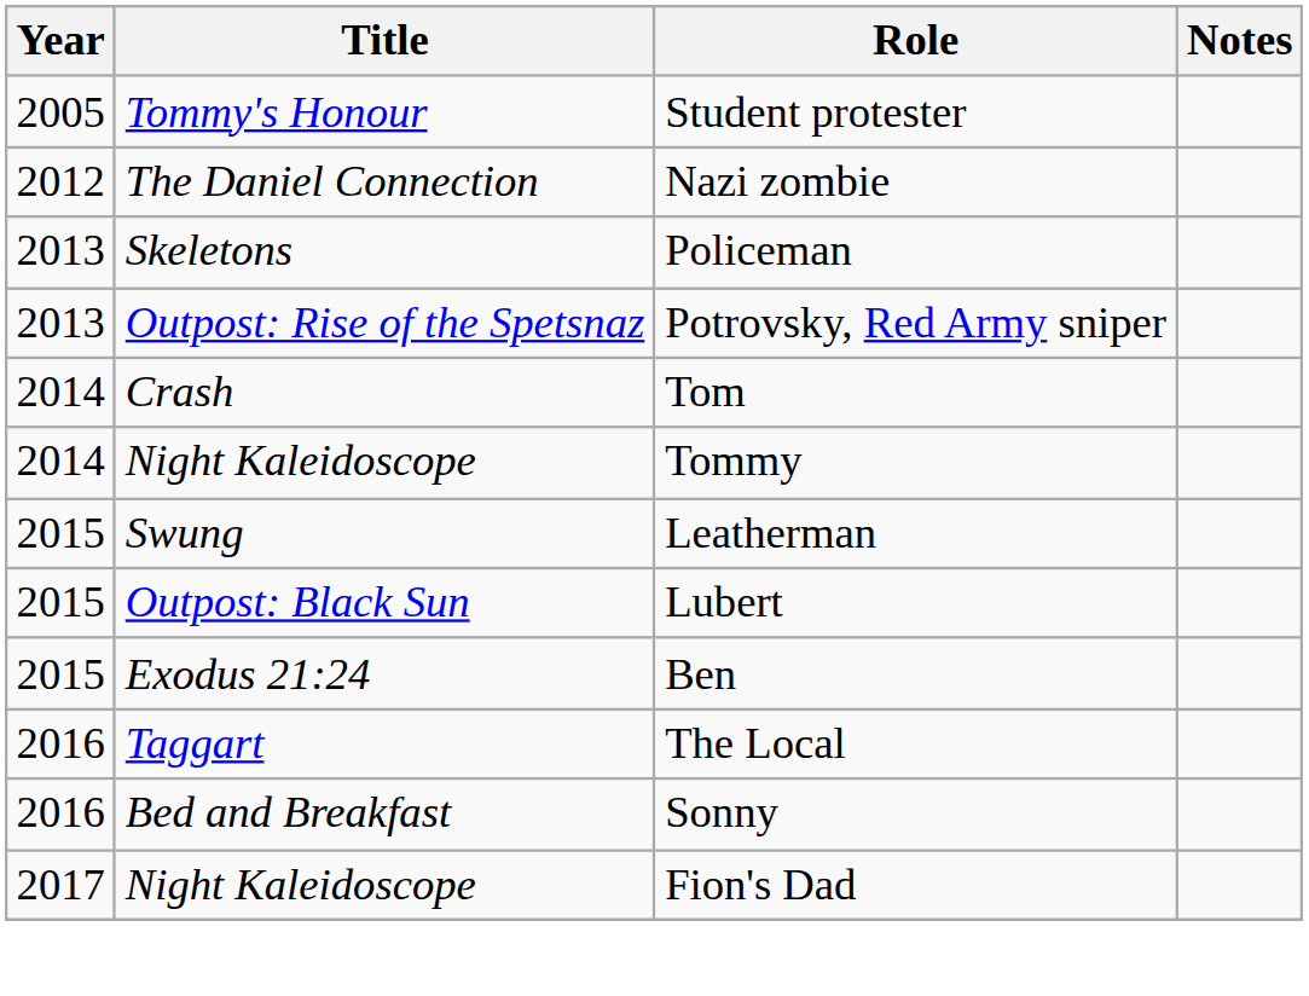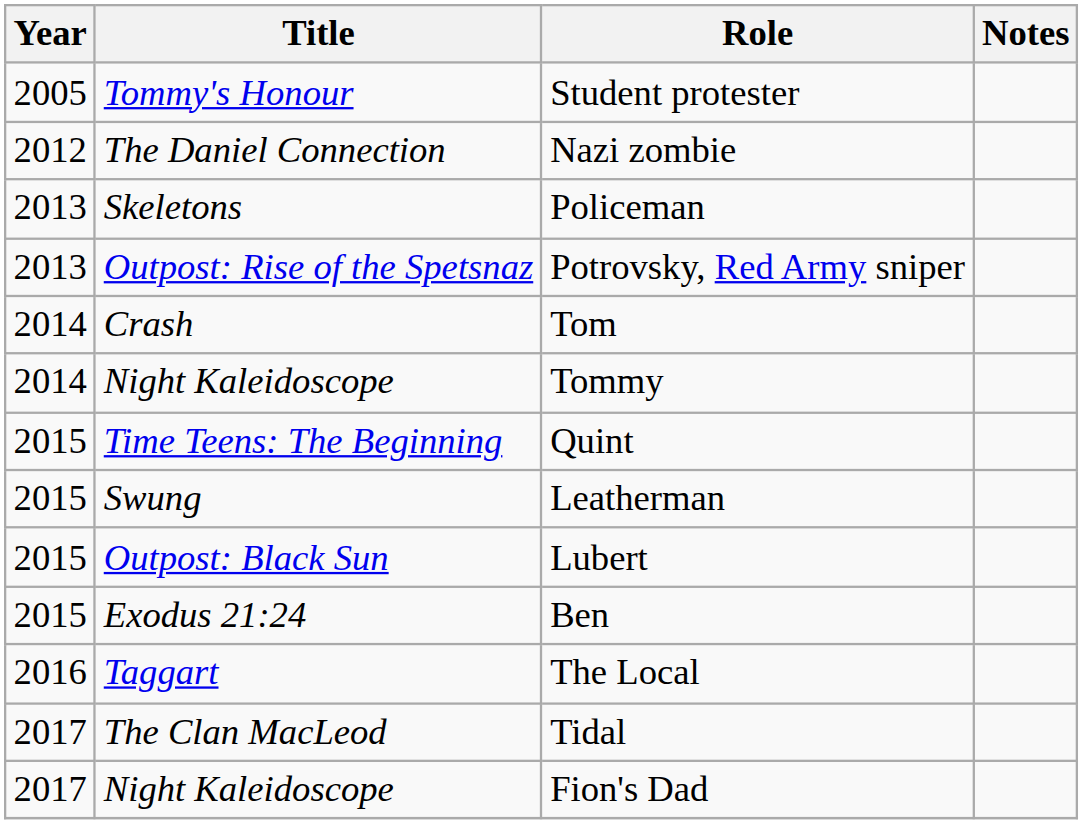 <table class="wikitable">
 <tr>
 <th>Year</th>
 <th>Title</th>
 <th>Role</th>
 <th>Notes</th>
 </tr>
 <tr>
 <td>2005</td>
 <td><em><a href='#'>Tommy's Honour</a></em></td>
 <td>Student protester</td>
 <td></td>
 </tr>
 <tr>
 <td>2012</td>
 <td><em>The Daniel Connection</em></td>
 <td>Nazi zombie</td>
 <td></td>
 </tr>
 <tr>
 <td>2013</td>
 <td><em>Skeletons</em></td>
 <td>Policeman</td>
 <td></td>
 </tr>
 <tr>
 <td>2013</td>
 <td><em><a href='#'>Outpost: Rise of the Spetsnaz</a></em></td>
 <td>Potrovsky, <a href='#'>Red Army</a> sniper</td>
 <td></td>
 </tr>
 <tr>
 <td>2014</td>
 <td><em>Crash</em></td>
 <td>Tom</td>
 <td></td>
 </tr>
 <tr>
 <td>2014</td>
 <td><em>Night Kaleidoscope</em></td>
 <td>Tommy</td>
 <td></td>
 </tr>
 <tr>
 <td>2015</td>
+<td><em><a href='#'>Time Teens: The Beginning</a></em></td>
+<td>Quint</td>
+<td></td>
+</tr>
+<tr>
+<td>2015</td>
 <td><em>Swung</em></td>
 <td>Leatherman</td>
 <td></td>
 </tr>
 <tr>
 <td>2015</td>
 <td><em><a href='#'>Outpost: Black Sun</a></em></td>
 <td>Lubert</td>
 <td></td>
 </tr>
 <tr>
 <td>2015</td>
 <td><em>Exodus 21:24</em></td>
 <td>Ben</td>
 <td></td>
 </tr>
 <tr>
 <td>2016</td>
 <td><em><a href='#'>Taggart</a></em></td>
 <td>The Local</td>
 <td></td>
 </tr>
 <tr>
-<td>2016</td>
-<td><em>Bed and Breakfast</em></td>
-<td>Sonny</td>
+<td>2017</td>
+<td><em>The Clan MacLeod</em></td>
+<td>Tidal</td>
 <td></td>
 </tr>
 <tr>
 <td>2017</td>
 <td><em>Night Kaleidoscope</em></td>
 <td>Fion's Dad</td>
 <td></td>
 </tr>
 <tr 2017    " Tommys Honour"    The Local>
 </tr>
 </table>
